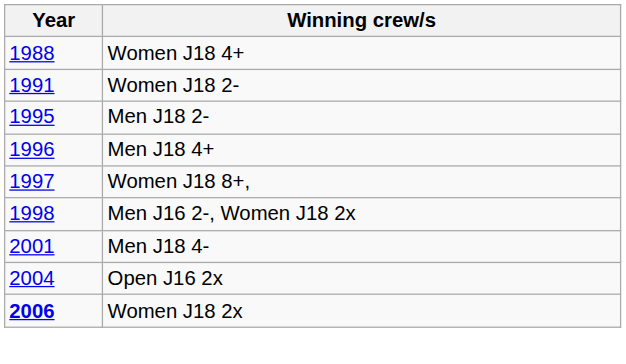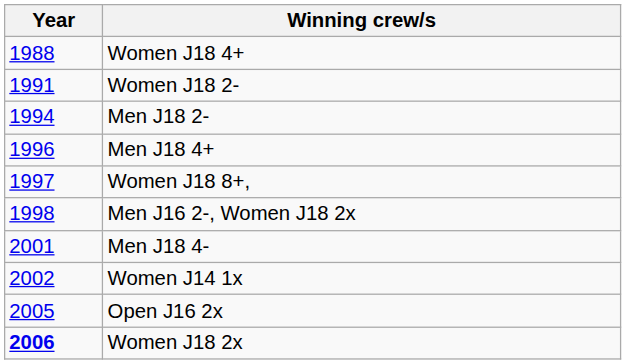 <table class="wikitable">
 <tr>
 <th width=70>Year</th>
 <th width=400>Winning crew/s</th>
 </tr>
 <tr>
 <td><a href='#'>1988</a></td>
 <td>Women J18 4+</td>
 </tr>
 <tr>
 <td><a href='#'>1991</a></td>
 <td>Women J18 2-</td>
 </tr>
 <tr>
-<td><a href='#'>1995</a></td>
+<td><a href='#'>1994</a></td>
 <td>Men J18 2-</td>
 </tr>
 <tr>
 <td><a href='#'>1996</a></td>
 <td>Men J18 4+</td>
 </tr>
 <tr>
 <td><a href='#'>1997</a></td>
 <td>Women J18 8+,</td>
 </tr>
 <tr>
 <td><a href='#'>1998</a></td>
 <td>Men J16 2-, Women J18 2x</td>
 </tr>
 <tr>
 <td><a href='#'>2001</a></td>
 <td>Men J18 4- </td>
 </tr>
 <tr>
-<td><a href='#'>2004</a></td>
+<td><a href='#'>2002</a></td>
+<td>Women J14 1x </td>
+</tr>
+<tr>
+<td><a href='#'>2005</a></td>
 <td>Open J16 2x </td>
 </tr>
 <tr>
 <td><strong><a href='#'>2006</a></strong></td>
 <td>Women J18 2x </td>
 </tr>
 </table>
